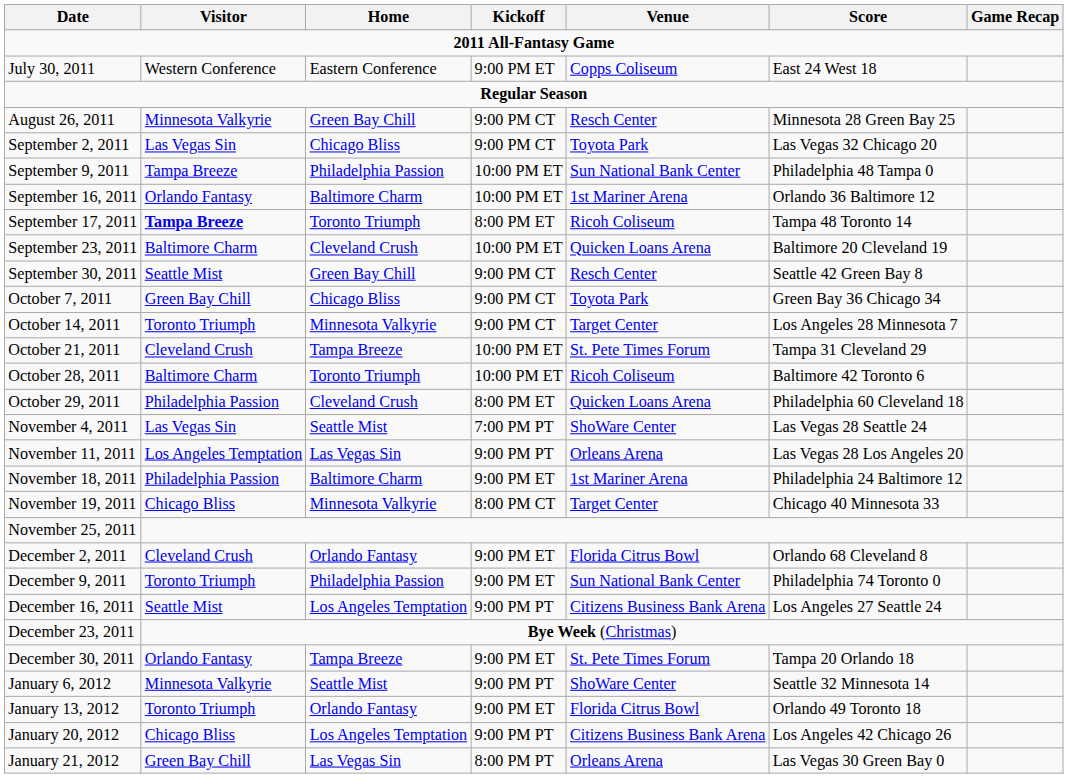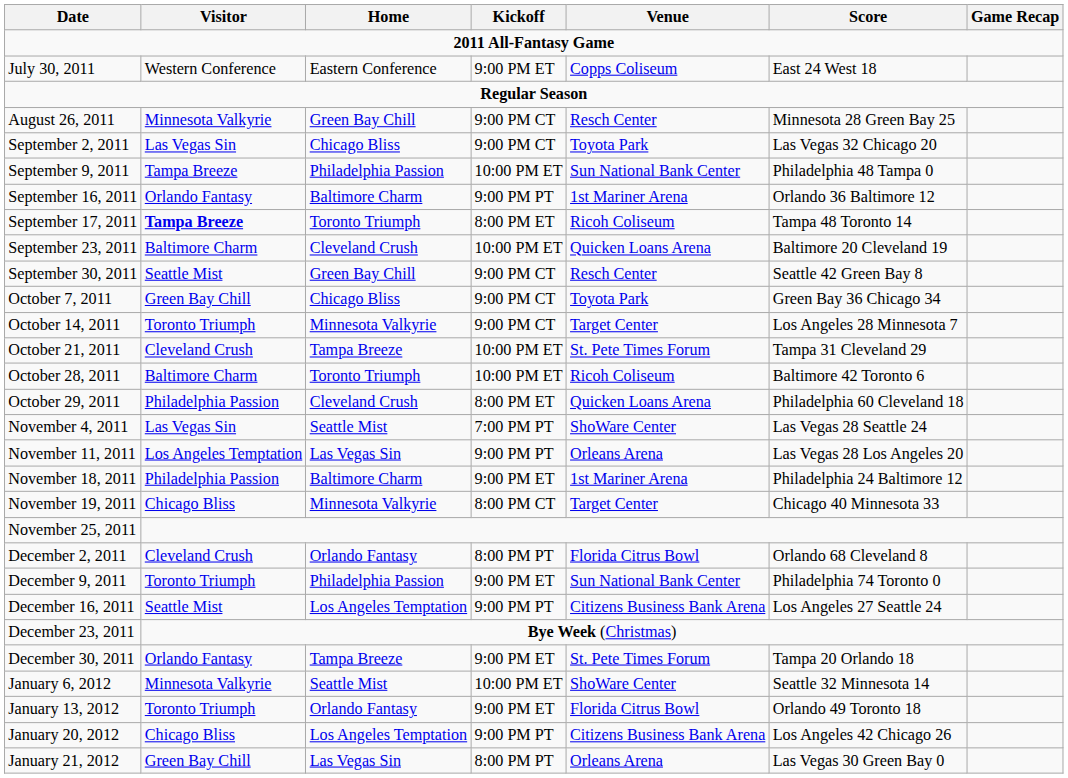 <table class="wikitable">
 <tr>
 <th>Date</th>
 <th>Visitor</th>
 <th>Home</th>
 <th>Kickoff</th>
 <th>Venue</th>
 <th>Score</th>
 <th>Game Recap</th>
 </tr>
 <tr>
 <td colspan=7 style="text-align:center;"><strong>2011 All-Fantasy Game</strong></td>
 </tr>
 <tr>
 <td>July 30, 2011</td>
 <td>Western Conference</td>
 <td>Eastern Conference</td>
 <td>9:00 PM ET</td>
 <td><a href='#'>Copps Coliseum</a></td>
 <td>East 24 West 18</td>
 <td></td>
 </tr>
 <tr>
 <td colspan=7 style="text-align:center;"><strong>Regular Season</strong></td>
 </tr>
 <tr>
 <td>August 26, 2011</td>
 <td><a href='#'>Minnesota Valkyrie</a></td>
 <td><a href='#'>Green Bay Chill</a></td>
 <td>9:00 PM CT</td>
 <td><a href='#'>Resch Center</a></td>
 <td>Minnesota 28 Green Bay 25</td>
 <td> </td>
 </tr>
 <tr>
 <td>September 2, 2011</td>
 <td><a href='#'>Las Vegas Sin</a></td>
 <td><a href='#'>Chicago Bliss</a></td>
 <td>9:00 PM CT</td>
 <td><a href='#'>Toyota Park</a></td>
 <td>Las Vegas 32 Chicago 20</td>
 <td> </td>
 </tr>
 <tr>
 <td>September 9, 2011</td>
 <td><a href='#'>Tampa Breeze</a></td>
 <td><a href='#'>Philadelphia Passion</a></td>
 <td>10:00 PM ET</td>
 <td><a href='#'>Sun National Bank Center</a></td>
 <td>Philadelphia 48 Tampa 0</td>
 <td> </td>
 </tr>
 <tr>
 <td>September 16, 2011</td>
 <td><a href='#'>Orlando Fantasy</a></td>
 <td><a href='#'>Baltimore Charm</a></td>
-<td>10:00 PM ET</td>
+<td>9:00 PM PT</td>
 <td><a href='#'>1st Mariner Arena</a></td>
 <td>Orlando 36 Baltimore 12</td>
 <td> </td>
 </tr>
 <tr>
 <td>September 17, 2011</td>
 <td><strong><a href='#'>Tampa Breeze</a></strong></td>
 <td><a href='#'>Toronto Triumph</a></td>
 <td>8:00 PM ET</td>
 <td><a href='#'>Ricoh Coliseum</a></td>
 <td>Tampa 48 Toronto 14</td>
 <td> </td>
 </tr>
 <tr>
 <td>September 23, 2011</td>
 <td><a href='#'>Baltimore Charm</a></td>
 <td><a href='#'>Cleveland Crush</a></td>
 <td>10:00 PM ET</td>
 <td><a href='#'>Quicken Loans Arena</a></td>
 <td>Baltimore 20 Cleveland 19</td>
 <td> </td>
 </tr>
 <tr>
 <td>September 30, 2011</td>
 <td><a href='#'>Seattle Mist</a></td>
 <td><a href='#'>Green Bay Chill</a></td>
 <td>9:00 PM CT</td>
 <td><a href='#'>Resch Center</a></td>
 <td>Seattle 42 Green Bay 8</td>
 <td> </td>
 </tr>
 <tr>
 <td>October 7, 2011</td>
 <td><a href='#'>Green Bay Chill</a></td>
 <td><a href='#'>Chicago Bliss</a></td>
 <td>9:00 PM CT</td>
 <td><a href='#'>Toyota Park</a></td>
 <td>Green Bay 36 Chicago 34</td>
 <td> </td>
 </tr>
 <tr>
 <td>October 14, 2011</td>
 <td><a href='#'>Toronto Triumph</a></td>
 <td><a href='#'>Minnesota Valkyrie</a></td>
 <td>9:00 PM CT</td>
 <td><a href='#'>Target Center</a></td>
 <td>Los Angeles 28 Minnesota 7</td>
 <td> </td>
 </tr>
 <tr>
 <td>October 21, 2011</td>
 <td><a href='#'>Cleveland Crush</a></td>
 <td><a href='#'>Tampa Breeze</a></td>
 <td>10:00 PM ET</td>
 <td><a href='#'>St. Pete Times Forum</a></td>
 <td>Tampa 31 Cleveland 29</td>
 <td> </td>
 </tr>
 <tr>
 <td>October 28, 2011</td>
 <td><a href='#'>Baltimore Charm</a></td>
 <td><a href='#'>Toronto Triumph</a></td>
 <td>10:00 PM ET</td>
 <td><a href='#'>Ricoh Coliseum</a></td>
 <td>Baltimore 42 Toronto 6</td>
 <td> </td>
 </tr>
 <tr>
 <td>October 29, 2011</td>
 <td><a href='#'>Philadelphia Passion</a></td>
 <td><a href='#'>Cleveland Crush</a></td>
 <td>8:00 PM ET</td>
 <td><a href='#'>Quicken Loans Arena</a></td>
 <td>Philadelphia 60 Cleveland 18</td>
 <td> </td>
 </tr>
 <tr>
 <td>November 4, 2011</td>
 <td><a href='#'>Las Vegas Sin</a></td>
 <td><a href='#'>Seattle Mist</a></td>
 <td>7:00 PM PT</td>
 <td><a href='#'>ShoWare Center</a></td>
 <td>Las Vegas 28 Seattle 24</td>
 <td> </td>
 </tr>
 <tr>
 <td>November 11, 2011</td>
 <td><a href='#'>Los Angeles Temptation</a></td>
 <td><a href='#'>Las Vegas Sin</a></td>
 <td>9:00 PM PT</td>
 <td><a href='#'>Orleans Arena</a></td>
 <td>Las Vegas 28 Los Angeles 20</td>
 <td> </td>
 </tr>
 <tr>
 <td>November 18, 2011</td>
 <td><a href='#'>Philadelphia Passion</a></td>
 <td><a href='#'>Baltimore Charm</a></td>
 <td>9:00 PM ET</td>
 <td><a href='#'>1st Mariner Arena</a></td>
 <td>Philadelphia 24 Baltimore 12</td>
 <td> </td>
 </tr>
 <tr>
 <td>November 19, 2011</td>
 <td><a href='#'>Chicago Bliss</a></td>
 <td><a href='#'>Minnesota Valkyrie</a></td>
 <td>8:00 PM CT</td>
 <td><a href='#'>Target Center</a></td>
 <td>Chicago 40 Minnesota 33</td>
 <td> </td>
 </tr>
 <tr>
 <td>November 25, 2011</td>
 <td colspan=6></td>
 </tr>
 <tr>
 <td>December 2, 2011</td>
 <td><a href='#'>Cleveland Crush</a></td>
 <td><a href='#'>Orlando Fantasy</a></td>
-<td>9:00 PM ET</td>
+<td>8:00 PM PT</td>
 <td><a href='#'>Florida Citrus Bowl</a></td>
 <td>Orlando 68 Cleveland 8</td>
 <td> </td>
 </tr>
 <tr>
 <td>December 9, 2011</td>
 <td><a href='#'>Toronto Triumph</a></td>
 <td><a href='#'>Philadelphia Passion</a></td>
 <td>9:00 PM ET</td>
 <td><a href='#'>Sun National Bank Center</a></td>
 <td>Philadelphia 74 Toronto 0</td>
 <td> </td>
 </tr>
 <tr>
 <td>December 16, 2011</td>
 <td><a href='#'>Seattle Mist</a></td>
 <td><a href='#'>Los Angeles Temptation</a></td>
 <td>9:00 PM PT</td>
 <td><a href='#'>Citizens Business Bank Arena</a></td>
 <td>Los Angeles 27 Seattle 24</td>
 <td> </td>
 </tr>
 <tr>
 <td>December 23, 2011</td>
 <td colspan=6 style="text-align:center;"><strong>Bye Week</strong> (<a href='#'>Christmas</a>)</td>
 </tr>
 <tr>
 <td>December 30, 2011</td>
 <td><a href='#'>Orlando Fantasy</a></td>
 <td><a href='#'>Tampa Breeze</a></td>
 <td>9:00 PM ET</td>
 <td><a href='#'>St. Pete Times Forum</a></td>
 <td>Tampa 20 Orlando 18</td>
 <td> </td>
 </tr>
 <tr>
 <td>January 6, 2012</td>
 <td><a href='#'>Minnesota Valkyrie</a></td>
 <td><a href='#'>Seattle Mist</a></td>
-<td>9:00 PM PT</td>
+<td>10:00 PM ET</td>
 <td><a href='#'>ShoWare Center</a></td>
 <td>Seattle 32 Minnesota 14</td>
 <td> </td>
 </tr>
 <tr>
 <td>January 13, 2012</td>
 <td><a href='#'>Toronto Triumph</a></td>
 <td><a href='#'>Orlando Fantasy</a></td>
 <td>9:00 PM ET</td>
 <td><a href='#'>Florida Citrus Bowl</a></td>
 <td>Orlando 49 Toronto 18</td>
 <td> </td>
 </tr>
 <tr>
 <td>January 20, 2012</td>
 <td><a href='#'>Chicago Bliss</a></td>
 <td><a href='#'>Los Angeles Temptation</a></td>
 <td>9:00 PM PT</td>
 <td><a href='#'>Citizens Business Bank Arena</a></td>
 <td>Los Angeles 42 Chicago 26</td>
 <td> </td>
 </tr>
 <tr>
 <td>January 21, 2012</td>
 <td><a href='#'>Green Bay Chill</a></td>
 <td><a href='#'>Las Vegas Sin</a></td>
 <td>8:00 PM PT</td>
 <td><a href='#'>Orleans Arena</a></td>
 <td>Las Vegas 30 Green Bay 0</td>
 <td> </td>
 </tr>
 </table>
